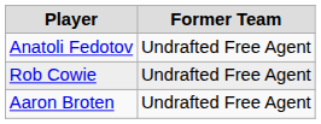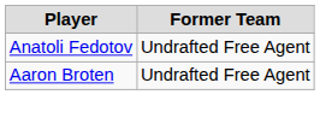 <table class="wikitable">
 <tr align="center"  bgcolor="#dddddd">
 <td><strong>Player</strong></td>
 <td><strong>Former Team</strong></td>
 </tr>
 <tr>
 <td><a href='#'>Anatoli Fedotov</a></td>
 <td>Undrafted Free Agent</td>
 </tr>
-<tr bgcolor="#eeeeee">
-<td><a href='#'>Rob Cowie</a></td>
-<td>Undrafted Free Agent</td>
-</tr>
 <tr>
 <td><a href='#'>Aaron Broten</a></td>
 <td>Undrafted Free Agent</td>
 </tr>
 </table>
